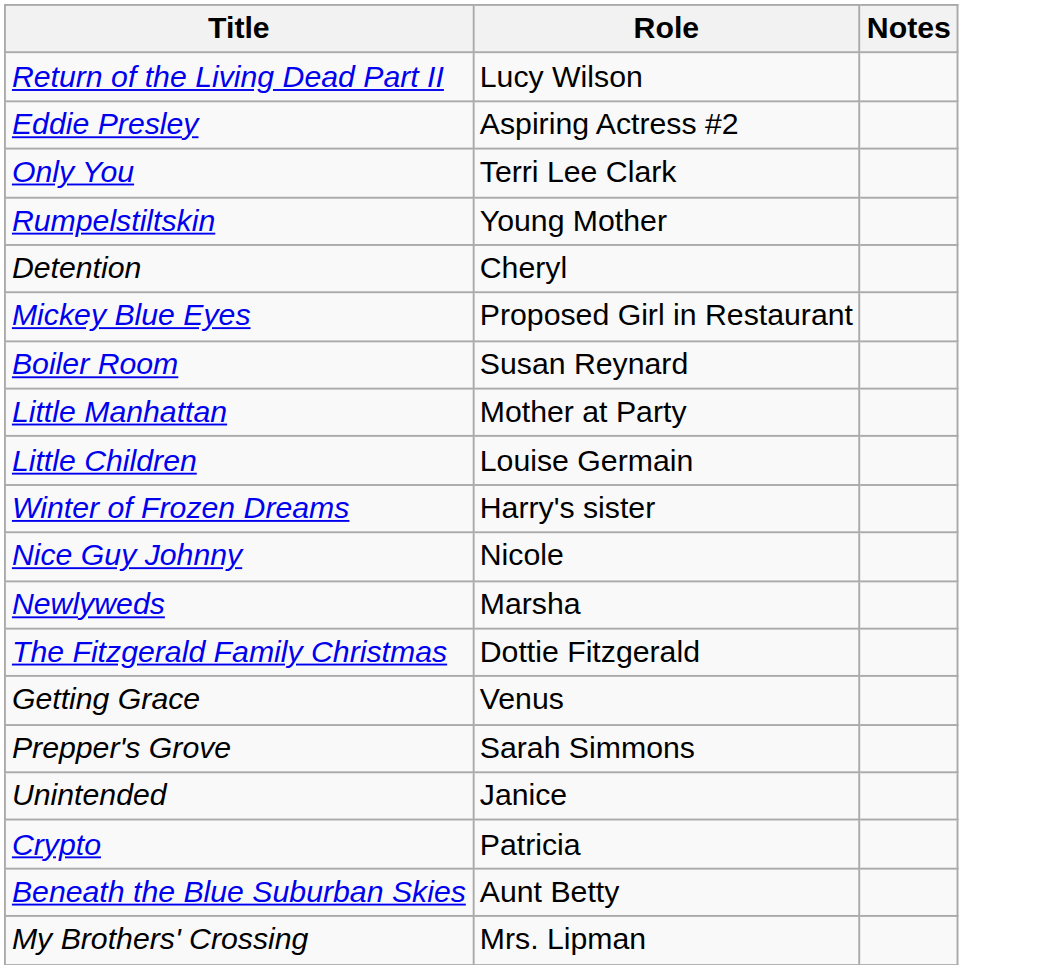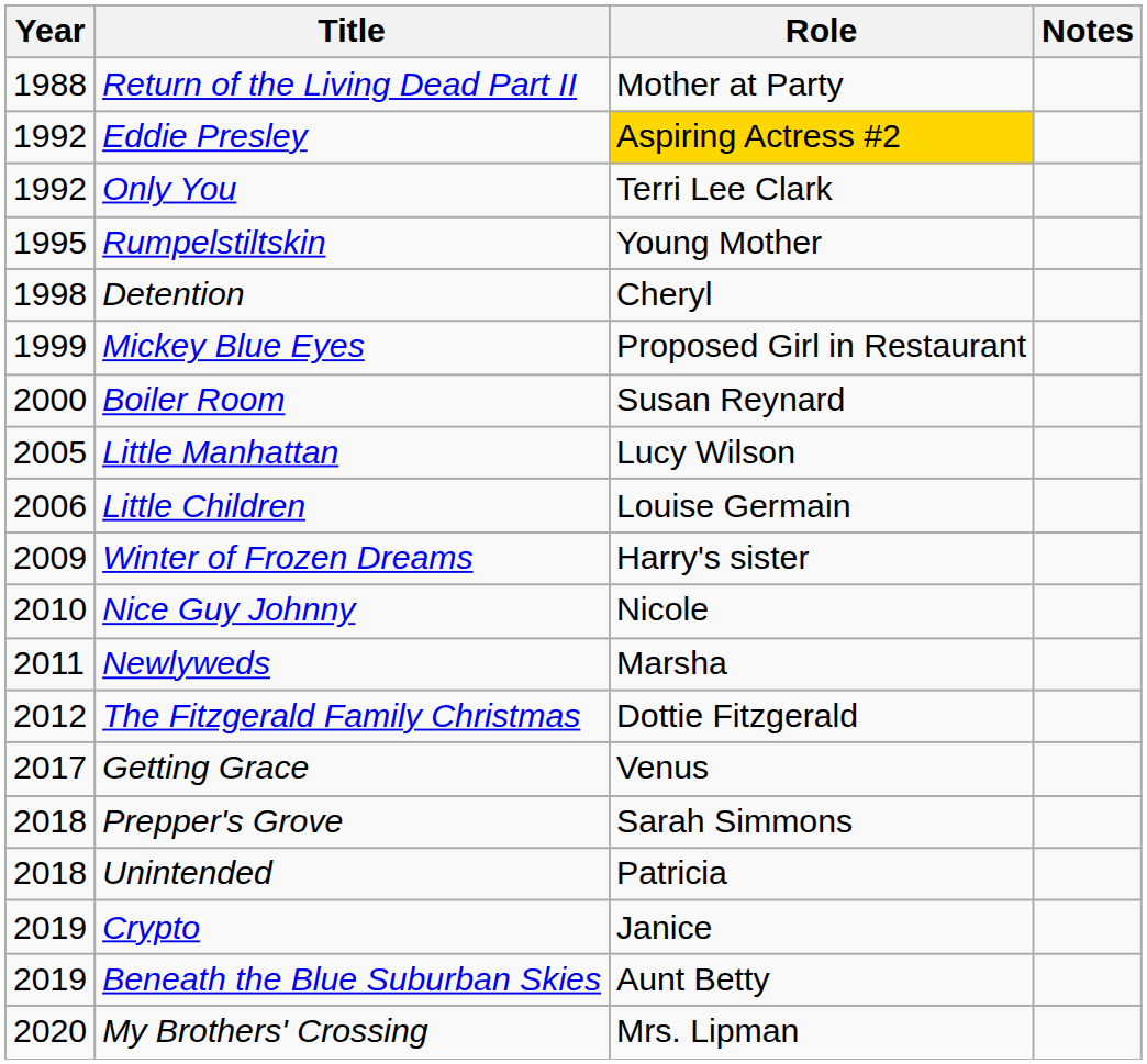 <table class="wikitable sortable">
 <tr>
+<th>Year</th>
 <th>Title</th>
 <th>Role</th>
 <th>Notes</th>
 </tr>
 <tr>
+<td>1988</td>
 <td><em><a href='#'>Return of the Living Dead Part II</a></em></td>
-<td>Lucy Wilson</td>
+<td>Mother at Party</td>
 <td></td>
 </tr>
 <tr>
+<td>1992</td>
 <td><em><a href='#'>Eddie Presley</a></em></td>
-<td>Aspiring Actress #2</td>
+<td style="background: gold;">Aspiring Actress #2</td>
 <td></td>
 </tr>
 <tr>
+<td>1992</td>
 <td><a href='#'><em>Only You</em></a></td>
 <td>Terri Lee Clark</td>
 <td></td>
 </tr>
 <tr>
+<td>1995</td>
 <td><a href='#'><em>Rumpelstiltskin</em></a></td>
 <td>Young Mother</td>
 <td></td>
 </tr>
 <tr>
+<td>1998</td>
 <td><em>Detention</em></td>
 <td>Cheryl</td>
 <td></td>
 </tr>
 <tr>
+<td>1999</td>
 <td><em><a href='#'>Mickey Blue Eyes</a></em></td>
 <td>Proposed Girl in Restaurant</td>
 <td></td>
 </tr>
 <tr>
+<td>2000</td>
 <td><a href='#'><em>Boiler Room</em></a></td>
 <td>Susan Reynard</td>
 <td></td>
 </tr>
 <tr>
+<td>2005</td>
 <td><em><a href='#'>Little Manhattan</a></em></td>
-<td>Mother at Party</td>
+<td>Lucy Wilson</td>
 <td></td>
 </tr>
 <tr>
+<td>2006</td>
 <td><a href='#'><em>Little Children</em></a></td>
 <td>Louise Germain</td>
 <td></td>
 </tr>
 <tr>
+<td>2009</td>
 <td><em><a href='#'>Winter of Frozen Dreams</a></em></td>
 <td>Harry's sister</td>
 <td></td>
 </tr>
 <tr>
+<td>2010</td>
 <td><em><a href='#'>Nice Guy Johnny</a></em></td>
 <td>Nicole</td>
 <td></td>
 </tr>
 <tr>
+<td>2011</td>
 <td><a href='#'><em>Newlyweds</em></a></td>
 <td>Marsha</td>
 <td></td>
 </tr>
 <tr>
+<td>2012</td>
 <td><em><a href='#'>The Fitzgerald Family Christmas</a></em></td>
 <td>Dottie Fitzgerald</td>
 <td></td>
 </tr>
 <tr>
+<td>2017</td>
 <td><em>Getting Grace</em></td>
 <td>Venus</td>
 <td></td>
 </tr>
 <tr>
+<td>2018</td>
 <td><em>Prepper's Grove</em></td>
 <td>Sarah Simmons</td>
 <td></td>
 </tr>
 <tr>
+<td>2018</td>
 <td><em>Unintended</em></td>
+<td>Patricia</td>
+<td></td>
+</tr>
+<tr>
+<td>2019</td>
+<td><a href='#'><em>Crypto</em></a></td>
 <td>Janice</td>
 <td></td>
 </tr>
 <tr>
-<td><a href='#'><em>Crypto</em></a></td>
-<td>Patricia</td>
-<td></td>
-</tr>
-<tr>
+<td>2019</td>
 <td><em><a href='#'>Beneath the Blue Suburban Skies</a></em></td>
 <td>Aunt Betty</td>
 <td></td>
 </tr>
 <tr>
+<td>2020</td>
 <td><em>My Brothers' Crossing</em></td>
 <td>Mrs. Lipman</td>
 <td></td>
 </tr>
 </table>
